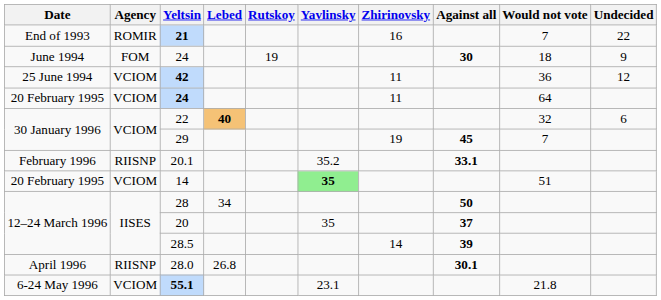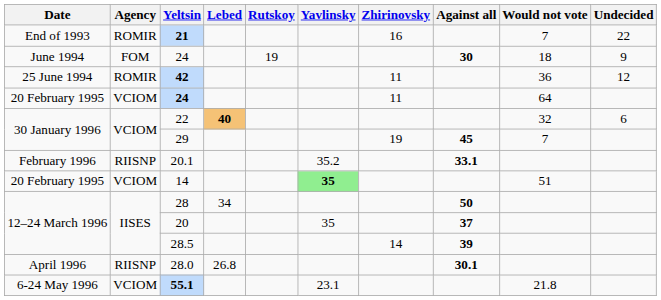 <table class=wikitable style=text-align:center>
 <tr>
 <th>Date</th>
 <th>Agency</th>
 <th><a href='#'>Yeltsin</a></th>
 <th><a href='#'>Lebed</a></th>
 <th><a href='#'>Rutskoy</a></th>
 <th><a href='#'>Yavlinsky</a></th>
 <th><a href='#'>Zhirinovsky</a></th>
 <th>Against all</th>
 <th>Would not vote</th>
 <th>Undecided</th>
 </tr>
 <tr>
 <td>End of 1993</td>
 <td>ROMIR</td>
 <td style="background:#C0DBFC"><strong>21</strong></td>
 <td></td>
 <td></td>
 <td></td>
 <td>16</td>
 <td></td>
 <td>7</td>
 <td>22</td>
 </tr>
 <tr>
 <td>June 1994</td>
 <td>FOM</td>
 <td>24</td>
 <td></td>
 <td>19</td>
 <td></td>
 <td></td>
 <td><strong>30</strong></td>
 <td>18</td>
 <td>9</td>
 </tr>
 <tr>
 <td>25 June 1994 </td>
-<td>VCIOM</td>
+<td>ROMIR</td>
 <td style="background:#C0DBFC"><strong>42</strong></td>
 <td></td>
 <td></td>
 <td></td>
 <td>11</td>
 <td></td>
 <td>36</td>
 <td>12</td>
 </tr>
 <tr>
 <td>20 February 1995</td>
 <td>VCIOM</td>
 <td style="background:#C0DBFC"><strong>24</strong></td>
 <td></td>
 <td></td>
 <td></td>
 <td>11</td>
 <td></td>
 <td>64</td>
 <td></td>
 </tr>
 <tr>
 <td rowspan=2>30 January 1996</td>
 <td rowspan=2>VCIOM</td>
 <td>22</td>
 <td style="background:#f5c276"><strong>40</strong></td>
 <td></td>
 <td></td>
 <td></td>
 <td></td>
 <td>32</td>
 <td>6</td>
 </tr>
 <tr>
 <td>29</td>
 <td></td>
 <td></td>
 <td></td>
 <td>19</td>
 <td><strong>45</strong></td>
 <td>7</td>
 <td></td>
 </tr>
 <tr>
 <td>February 1996</td>
 <td>RIISNP</td>
 <td>20.1</td>
 <td></td>
 <td></td>
 <td>35.2</td>
 <td></td>
 <td><strong>33.1</strong></td>
 <td></td>
 <td></td>
 </tr>
 <tr>
 <td>20 February 1995</td>
 <td>VCIOM</td>
 <td>14</td>
 <td></td>
 <td></td>
 <td style="background:#90ee90"><strong>35</strong></td>
 <td></td>
 <td></td>
 <td>51</td>
 <td></td>
 </tr>
 <tr>
 <td rowspan=3>12–24 March 1996</td>
 <td rowspan=3>IISES</td>
 <td>28</td>
 <td>34</td>
 <td></td>
 <td></td>
 <td></td>
 <td><strong>50</strong></td>
 <td></td>
 <td></td>
 </tr>
 <tr>
 <td>20</td>
 <td></td>
 <td></td>
 <td>35</td>
 <td></td>
 <td><strong>37</strong></td>
 <td></td>
 <td></td>
 </tr>
 <tr>
 <td>28.5</td>
 <td></td>
 <td></td>
 <td></td>
 <td>14</td>
 <td><strong>39</strong></td>
 <td></td>
 <td></td>
 </tr>
 <tr>
 <td>April 1996</td>
 <td>RIISNP</td>
 <td>28.0</td>
 <td>26.8</td>
 <td></td>
 <td></td>
 <td></td>
 <td><strong>30.1</strong></td>
 <td></td>
 <td></td>
 </tr>
 <tr>
 <td>6-24 May 1996</td>
 <td>VCIOM</td>
 <td style="background:#C0DBFC"><strong>55.1</strong></td>
 <td></td>
 <td></td>
 <td>23.1</td>
 <td></td>
 <td></td>
 <td>21.8</td>
 <td></td>
 </tr>
 </table>
